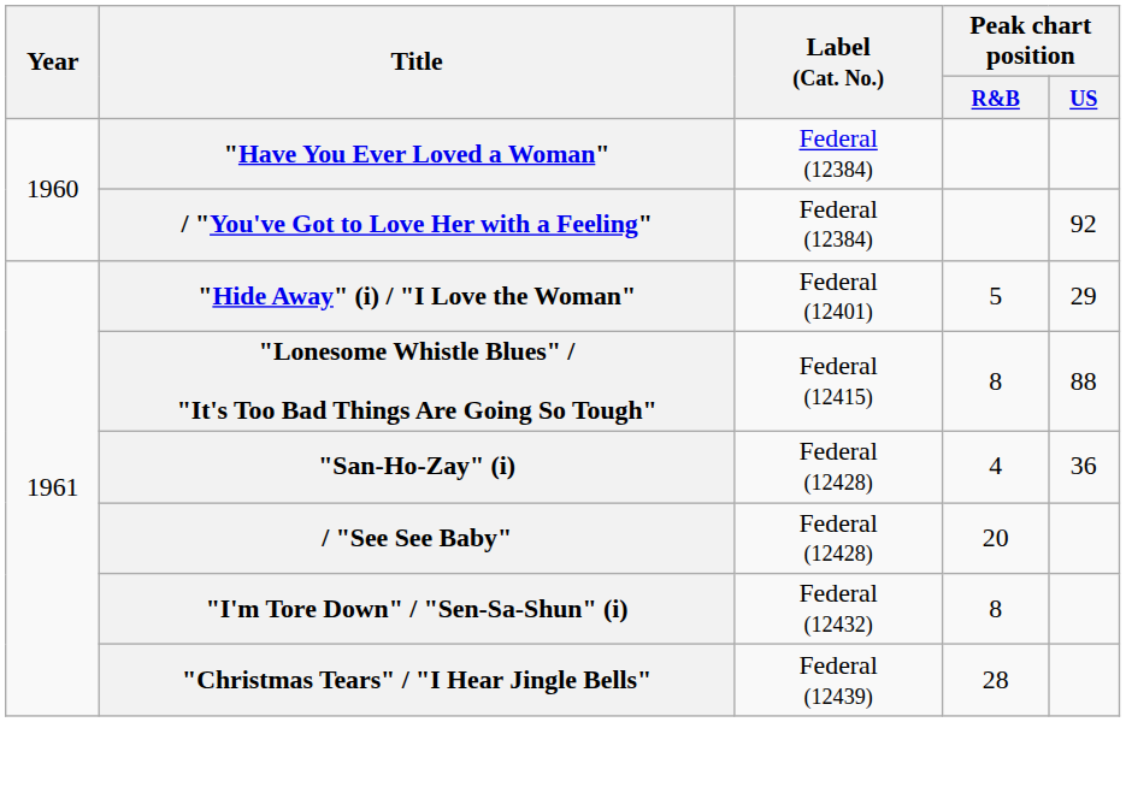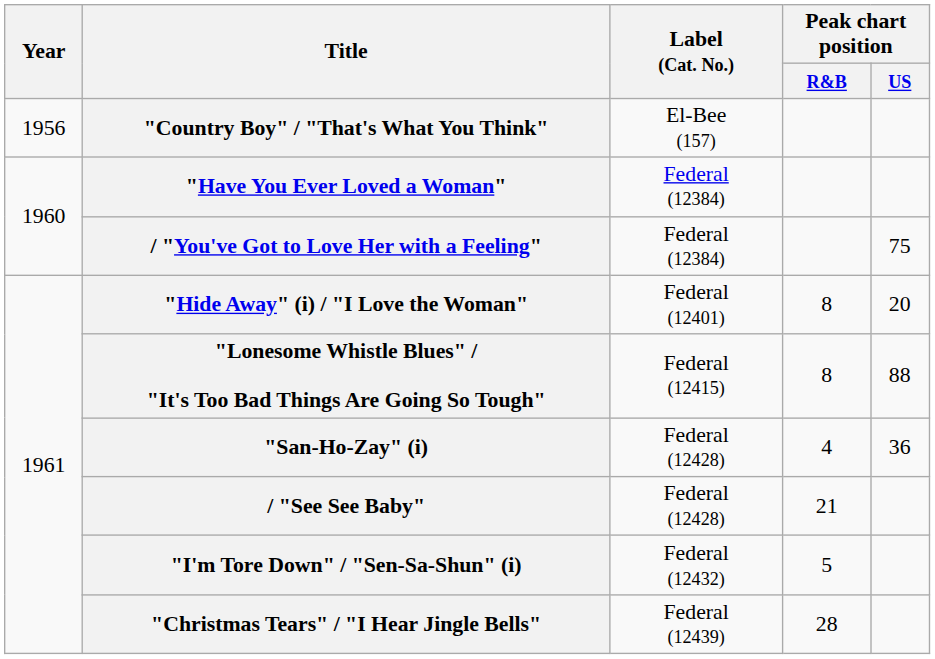 <table class="wikitable plainrowheaders" style="text-align:center;">
 <tr>
 <th scope="col" width="50" rowspan="2">Year</th>
 <th scope="col" width="380" rowspan="2">Title</th>
 <th scope="col" width="120" rowspan="2">Label<br><small>(Cat. No.)</small></th>
 <th scope="col" width="100" colspan="2">Peak chart<br>position</th>
 </tr>
 <tr>
 <th><small><a href='#'>R&B</a></small></th>
 <th><small><a href='#'>US</a></small></th>
 </tr>
 <tr>
+<td>1956</td>
+<th scope="row">"Country Boy" / "That's What You Think"</th>
+<td>El-Bee <br><small>(157)</small></td>
+<td></td>
+<td></td>
+</tr>
+<tr>
 <td rowspan="2">1960</td>
 <th scope="row">"<a href='#'>Have You Ever Loved a Woman</a>"</th>
 <td><a href='#'>Federal</a> <br><small>(12384)</small></td>
 <td></td>
 <td></td>
 </tr>
 <tr>
 <th scope="row">/ "<a href='#'>You've Got to Love Her with a Feeling</a>"</th>
 <td>Federal <br><small>(12384)</small></td>
 <td></td>
-<td>92</td>
+<td>75</td>
 </tr>
 <tr>
 <td rowspan="6">1961</td>
 <th scope="row">"<a href='#'>Hide Away</a>" (i) / "I Love the Woman"</th>
 <td>Federal <br><small>(12401)</small></td>
-<td>5</td>
-<td>29</td>
+<td>8</td>
+<td>20</td>
 </tr>
 <tr>
 <th scope="row">"Lonesome Whistle Blues" / <br><br>"It's Too Bad Things Are Going So Tough"</th>
 <td>Federal <br><small>(12415)</small></td>
 <td>8</td>
 <td>88</td>
 </tr>
 <tr>
 <th scope="row">"San-Ho-Zay" (i)</th>
 <td>Federal <br><small>(12428)</small></td>
 <td>4</td>
 <td>36</td>
 </tr>
 <tr>
 <th scope="row">/ "See See Baby"</th>
 <td>Federal <br><small>(12428)</small></td>
-<td>20</td>
+<td>21</td>
 <td></td>
 </tr>
 <tr>
 <th scope="row">"I'm Tore Down" / "Sen-Sa-Shun" (i)</th>
 <td>Federal <br><small>(12432)</small></td>
-<td>8</td>
+<td>5</td>
 <td></td>
 </tr>
 <tr>
 <th scope="row">"Christmas Tears" / "I Hear Jingle Bells"</th>
 <td>Federal <br><small>(12439)</small></td>
 <td>28</td>
 <td></td>
 </tr>
 </table>
